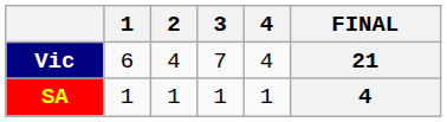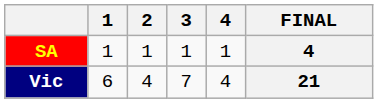 <table class=wikitable style="width:20%;15%;15%;15%;15%;20%">
 <tr>
 <th></th>
 <th>1</th>
 <th>2</th>
 <th>3</th>
 <th>4</th>
 <th>FINAL</th>
 </tr>
 <tr>
+<th style="background:red; color:yellow;">SA</th>
+<td align=center>1</td>
+<td align=center>1</td>
+<td align=center>1</td>
+<td align=center>1</td>
+<th>4</th>
+</tr>
+<tr>
 <th style="background:navy; color:white">Vic</th>
 <td align=center>6</td>
 <td align=center>4</td>
 <td align=center>7</td>
 <td align=center>4</td>
 <th>21</th>
 </tr>
-<tr>
-<th style="background:red; color:yellow;">SA</th>
-<td align=center>1</td>
-<td align=center>1</td>
-<td align=center>1</td>
-<td align=center>1</td>
-<th>4</th>
-</tr>
 </table>
